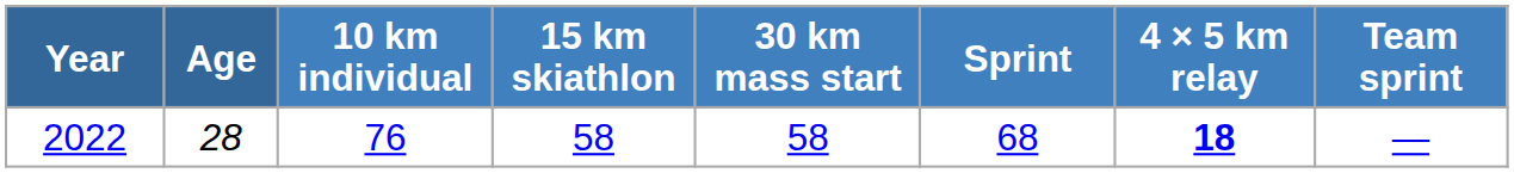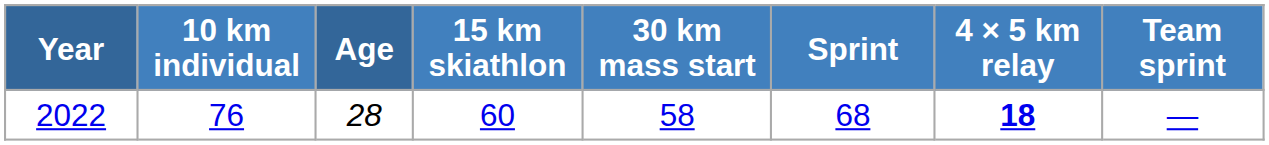 <table class="wikitable" style="font-size:95%; text-align:center; border:grey solid 1px; border-collapse:collapse; background:#ffffff;">
 <tr>
 <th style="background-color:#369; color:white; width:60px;"> Year </th>
+<th style="background-color:#4180be; color:white; width:75px;"> 10 km <br> individual </th>
 <th style="background-color:#369; color:white; width:40px;"> Age </th>
-<th style="background-color:#4180be; color:white; width:75px;"> 10 km <br> individual </th>
 <th style="background-color:#4180be; color:white; width:75px;"> 15 km <br> skiathlon </th>
 <th style="background-color:#4180be; color:white; width:75px;"> 30 km <br> mass start </th>
 <th style="background-color:#4180be; color:white; width:75px;"> Sprint </th>
 <th style="background-color:#4180be; color:white; width:75px;"> 4 × 5 km <br> relay </th>
 <th style="background-color:#4180be; color:white; width:75px;"> Team <br> sprint </th>
 </tr>
 <tr>
 <td><a href='#'>2022</a></td>
+<td><a href='#'>76</a></td>
 <td><em>28</em></td>
-<td><a href='#'>76</a></td>
-<td><a href='#'>58</a></td>
+<td><a href='#'>60</a></td>
 <td><a href='#'>58</a></td>
 <td><a href='#'>68</a></td>
 <td><strong><a href='#'>18</a></strong></td>
 <td><a href='#'>—</a></td>
 </tr>
 </table>
